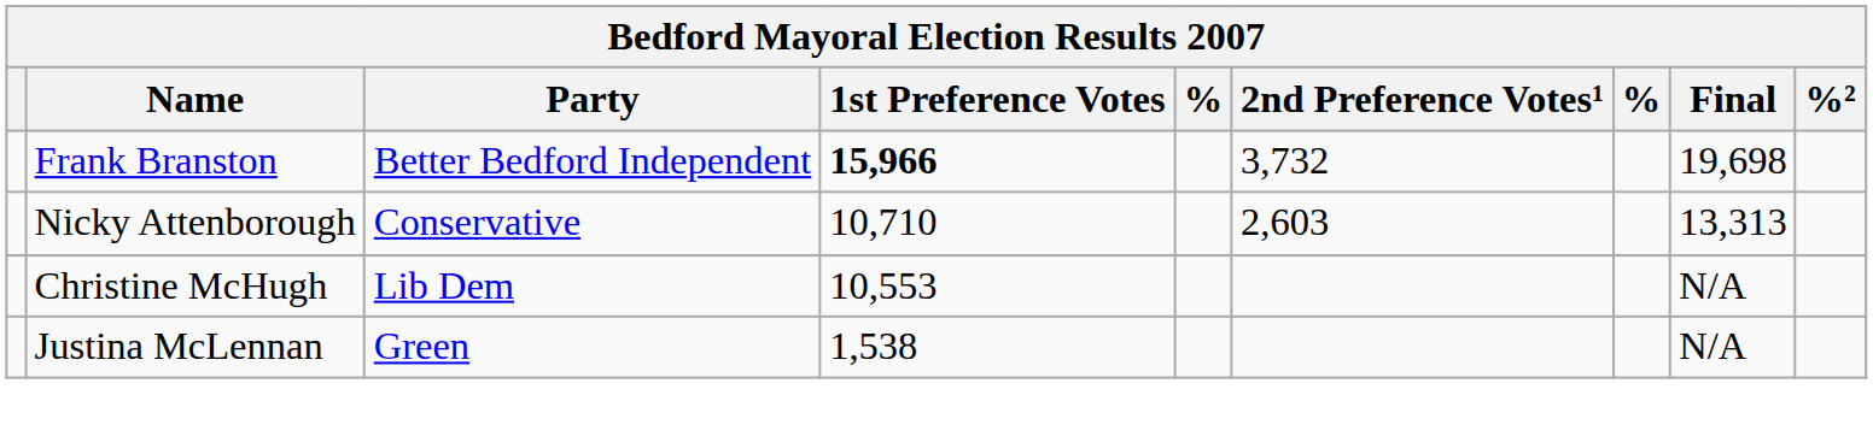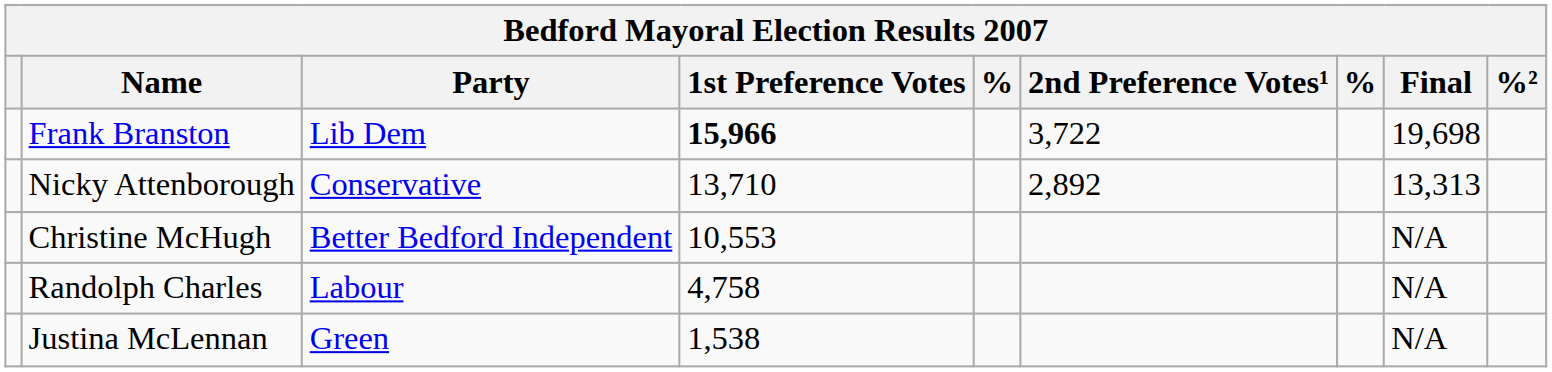 <table class="wikitable" style="margin: 1em auto 1em auto">
 <tr>
 <th colspan="9">Bedford Mayoral Election Results 2007</th>
 </tr>
 <tr>
 <th></th>
 <th>Name</th>
 <th>Party</th>
 <th>1st Preference Votes</th>
 <th>%</th>
 <th>2nd Preference Votes¹</th>
 <th>%</th>
 <th>Final</th>
 <th>%²</th>
 </tr>
 <tr>
 <td></td>
 <td><a href='#'>Frank Branston</a></td>
-<td><a href='#'>Better Bedford Independent</a></td>
+<td><a href='#'>Lib Dem</a></td>
 <td><strong>15,966</strong></td>
 <td></td>
-<td>3,732</td>
+<td>3,722</td>
 <td></td>
 <td>19,698</td>
 <td></td>
 </tr>
 <tr>
 <td></td>
 <td>Nicky Attenborough</td>
 <td><a href='#'>Conservative</a></td>
-<td>10,710</td>
+<td>13,710</td>
 <td></td>
-<td>2,603</td>
+<td>2,892</td>
 <td></td>
 <td>13,313</td>
 <td></td>
 </tr>
 <tr>
 <td></td>
 <td>Christine McHugh</td>
-<td><a href='#'>Lib Dem</a></td>
+<td><a href='#'>Better Bedford Independent</a></td>
 <td>10,553</td>
+<td></td>
+<td></td>
+<td></td>
+<td>N/A</td>
+<td></td>
+</tr>
+<tr>
+<td></td>
+<td>Randolph Charles</td>
+<td><a href='#'>Labour</a></td>
+<td>4,758</td>
 <td></td>
 <td></td>
 <td></td>
 <td>N/A</td>
 <td></td>
 </tr>
 <tr>
 <td></td>
 <td>Justina McLennan</td>
 <td><a href='#'>Green</a></td>
 <td>1,538</td>
 <td></td>
 <td></td>
 <td></td>
 <td>N/A</td>
 <td></td>
 </tr>
 </table>
